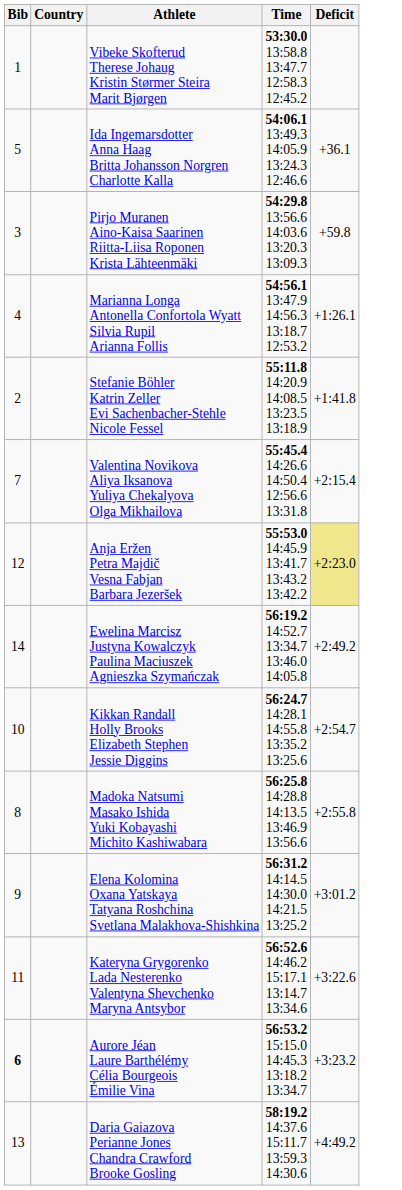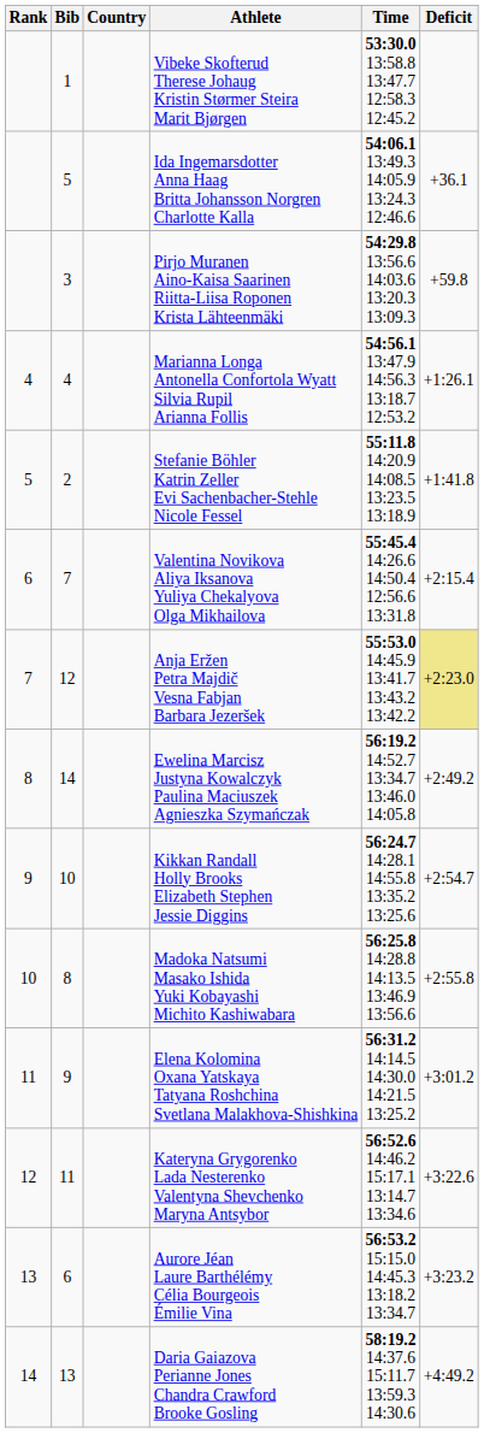 <table class="wikitable sortable" style="text-align:center">
 <tr>
+<th>Rank</th>
 <th>Bib</th>
 <th>Country</th>
 <th>Athlete</th>
 <th>Time</th>
 <th>Deficit</th>
 </tr>
 <tr>
+<td></td>
 <td>1</td>
 <td align="left"></td>
 <td align="left"><br><a href='#'>Vibeke Skofterud</a><br><a href='#'>Therese Johaug</a><br><a href='#'>Kristin Størmer Steira</a><br><a href='#'>Marit Bjørgen</a></td>
 <td><strong>53:30.0</strong><br>13:58.8<br>13:47.7<br>12:58.3<br>12:45.2</td>
 <td></td>
 </tr>
 <tr>
+<td></td>
 <td>5</td>
 <td align="left"></td>
 <td align="left"><br> <a href='#'>Ida Ingemarsdotter</a><br><a href='#'>Anna Haag</a><br><a href='#'>Britta Johansson Norgren</a><br><a href='#'>Charlotte Kalla</a></td>
 <td><strong>54:06.1</strong><br>13:49.3<br>14:05.9<br>13:24.3<br>12:46.6</td>
 <td>+36.1</td>
 </tr>
 <tr>
+<td></td>
 <td>3</td>
 <td align="left"></td>
 <td align="left"><br><a href='#'>Pirjo Muranen</a><br><a href='#'>Aino-Kaisa Saarinen</a><br><a href='#'>Riitta-Liisa Roponen</a><br><a href='#'>Krista Lähteenmäki</a></td>
 <td><strong>54:29.8</strong><br>13:56.6<br>14:03.6<br>13:20.3<br>13:09.3</td>
 <td>+59.8</td>
 </tr>
 <tr>
 <td>4</td>
+<td>4</td>
 <td align="left"></td>
 <td align="left"><br><a href='#'>Marianna Longa</a><br><a href='#'>Antonella Confortola Wyatt</a><br><a href='#'>Silvia Rupil</a><br><a href='#'>Arianna Follis</a></td>
 <td><strong>54:56.1</strong><br>13:47.9<br>14:56.3<br>13:18.7<br>12:53.2</td>
 <td>+1:26.1</td>
 </tr>
 <tr>
+<td>5</td>
 <td>2</td>
 <td align="left"></td>
 <td align="left"><br><a href='#'>Stefanie Böhler</a><br><a href='#'>Katrin Zeller</a><br><a href='#'>Evi Sachenbacher-Stehle</a><br><a href='#'>Nicole Fessel</a></td>
 <td><strong>55:11.8</strong><br>14:20.9<br>14:08.5<br>13:23.5<br>13:18.9</td>
 <td>+1:41.8</td>
 </tr>
 <tr>
+<td>6</td>
 <td>7</td>
 <td align="left"></td>
 <td align="left"><br><a href='#'>Valentina Novikova</a><br><a href='#'>Aliya Iksanova</a><br><a href='#'>Yuliya Chekalyova</a><br><a href='#'>Olga Mikhailova</a></td>
 <td><strong>55:45.4</strong><br>14:26.6<br>14:50.4<br>12:56.6<br>13:31.8</td>
 <td>+2:15.4</td>
 </tr>
 <tr>
+<td>7</td>
 <td>12</td>
 <td align="left"></td>
 <td align="left"><br><a href='#'>Anja Eržen</a><br><a href='#'>Petra Majdič</a><br><a href='#'>Vesna Fabjan</a><br><a href='#'>Barbara Jezeršek</a></td>
 <td><strong>55:53.0</strong><br>14:45.9<br>13:41.7<br>13:43.2<br>13:42.2</td>
 <td style="background: khaki;">+2:23.0</td>
 </tr>
 <tr>
+<td>8</td>
 <td>14</td>
 <td align="left"></td>
 <td align="left"><br> <a href='#'>Ewelina Marcisz</a><br><a href='#'>Justyna Kowalczyk</a><br><a href='#'>Paulina Maciuszek</a><br><a href='#'>Agnieszka Szymańczak</a></td>
 <td><strong>56:19.2</strong><br>14:52.7<br>13:34.7<br>13:46.0<br>14:05.8</td>
 <td>+2:49.2</td>
 </tr>
 <tr>
+<td>9</td>
 <td>10</td>
 <td align="left"></td>
 <td align="left"><br><a href='#'>Kikkan Randall</a><br><a href='#'>Holly Brooks</a><br><a href='#'>Elizabeth Stephen</a><br><a href='#'>Jessie Diggins</a></td>
 <td><strong>56:24.7</strong><br>14:28.1<br>14:55.8<br>13:35.2<br>13:25.6</td>
 <td>+2:54.7</td>
 </tr>
 <tr>
+<td>10</td>
 <td>8</td>
 <td align="left"></td>
 <td align="left"><br><a href='#'>Madoka Natsumi</a><br><a href='#'>Masako Ishida</a><br><a href='#'>Yuki Kobayashi</a><br><a href='#'>Michito Kashiwabara</a></td>
 <td><strong>56:25.8</strong><br>14:28.8<br>14:13.5<br>13:46.9<br>13:56.6</td>
 <td>+2:55.8</td>
 </tr>
 <tr>
+<td>11</td>
 <td>9</td>
 <td align="left"></td>
 <td align="left"><br><a href='#'>Elena Kolomina</a><br><a href='#'>Oxana Yatskaya</a><br><a href='#'>Tatyana Roshchina</a><br><a href='#'>Svetlana Malakhova-Shishkina</a></td>
 <td><strong>56:31.2</strong><br>14:14.5<br>14:30.0<br>14:21.5<br>13:25.2</td>
 <td>+3:01.2</td>
 </tr>
 <tr>
+<td>12</td>
 <td>11</td>
 <td align="left"></td>
 <td align="left"><br><a href='#'>Kateryna Grygorenko</a><br><a href='#'>Lada Nesterenko</a><br><a href='#'>Valentyna Shevchenko</a><br><a href='#'>Maryna Antsybor</a></td>
 <td><strong>56:52.6</strong><br>14:46.2<br>15:17.1<br>13:14.7<br>13:34.6</td>
 <td>+3:22.6</td>
 </tr>
 <tr>
-<td><strong>6</strong></td>
+<td>13</td>
+<td>6</td>
 <td align="left"></td>
 <td align="left"><br><a href='#'>Aurore Jéan</a><br><a href='#'>Laure Barthélémy</a><br><a href='#'>Célia Bourgeois</a><br><a href='#'>Émilie Vina</a></td>
 <td><strong>56:53.2</strong><br>15:15.0<br>14:45.3<br>13:18.2<br>13:34.7</td>
 <td>+3:23.2</td>
 </tr>
 <tr>
+<td>14</td>
 <td>13</td>
 <td align="left"></td>
 <td align="left"><br><a href='#'>Daria Gaiazova</a><br><a href='#'>Perianne Jones</a><br><a href='#'>Chandra Crawford</a><br><a href='#'>Brooke Gosling</a></td>
 <td><strong>58:19.2</strong><br>14:37.6<br>15:11.7<br>13:59.3<br>14:30.6</td>
 <td>+4:49.2</td>
 </tr>
 </table>
